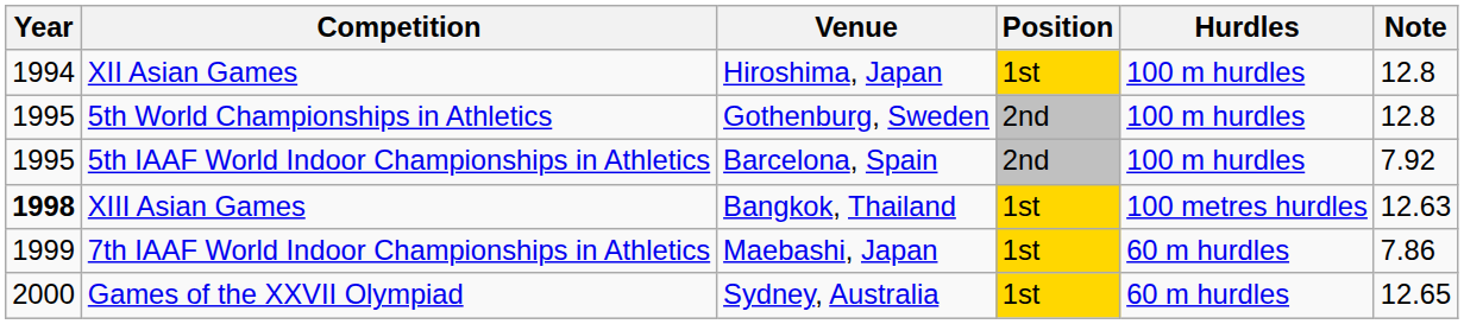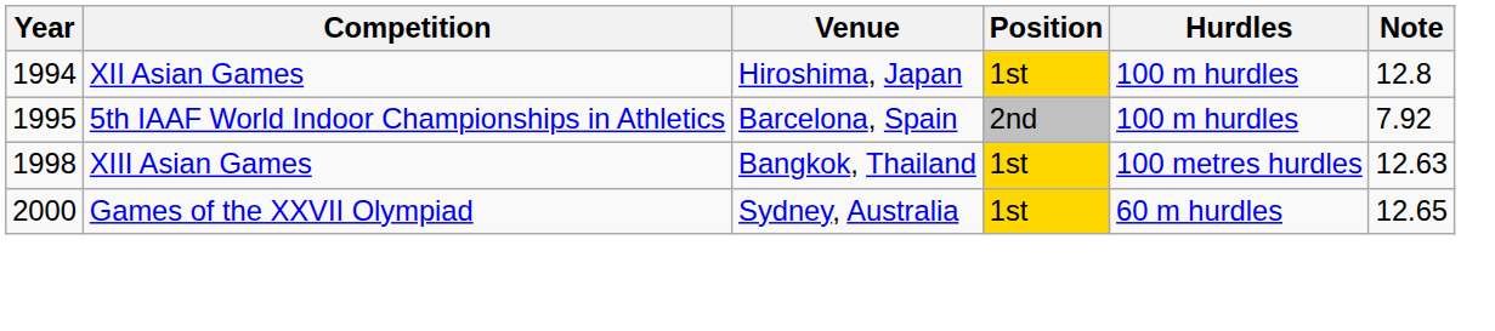 <table class="wikitable">
 <tr>
 <th>Year</th>
 <th>Competition</th>
 <th>Venue</th>
 <th>Position</th>
 <th>Hurdles</th>
 <th>Note</th>
 </tr>
 <tr>
 <td>1994</td>
 <td><a href='#'>XII Asian Games</a></td>
 <td><a href='#'>Hiroshima</a>, <a href='#'>Japan</a></td>
 <td bgcolor=gold>1st</td>
 <td><a href='#'>100 m hurdles</a></td>
 <td>12.8</td>
 </tr>
 <tr>
 <td>1995</td>
-<td><a href='#'>5th World Championships in Athletics</a></td>
-<td><a href='#'>Gothenburg</a>, <a href='#'>Sweden</a></td>
-<td bgcolor="silver">2nd</td>
-<td><a href='#'>100 m hurdles</a></td>
-<td>12.8</td>
-</tr>
-<tr>
-<td>1995</td>
 <td><a href='#'>5th IAAF World Indoor Championships in Athletics</a></td>
 <td><a href='#'>Barcelona</a>, <a href='#'>Spain</a></td>
 <td bgcolor="silver">2nd</td>
 <td><a href='#'>100 m hurdles</a></td>
 <td>7.92</td>
 </tr>
 <tr>
-<td><strong>1998</strong></td>
+<td>1998</td>
 <td><a href='#'>XIII Asian Games</a></td>
 <td><a href='#'>Bangkok</a>, <a href='#'>Thailand</a></td>
 <td bgcolor=gold>1st</td>
 <td><a href='#'>100 metres hurdles</a></td>
 <td>12.63</td>
-</tr>
-<tr>
-<td>1999</td>
-<td><a href='#'>7th IAAF World Indoor Championships in Athletics</a></td>
-<td><a href='#'>Maebashi</a>, <a href='#'>Japan</a></td>
-<td bgcolor=gold>1st</td>
-<td><a href='#'>60 m hurdles</a></td>
-<td>7.86</td>
 </tr>
 <tr>
 <td>2000</td>
 <td><a href='#'>Games of the XXVII Olympiad</a></td>
 <td><a href='#'>Sydney</a>, <a href='#'>Australia</a></td>
 <td bgcolor=gold>1st</td>
 <td><a href='#'>60 m hurdles</a></td>
 <td>12.65</td>
 </tr>
 </table>
